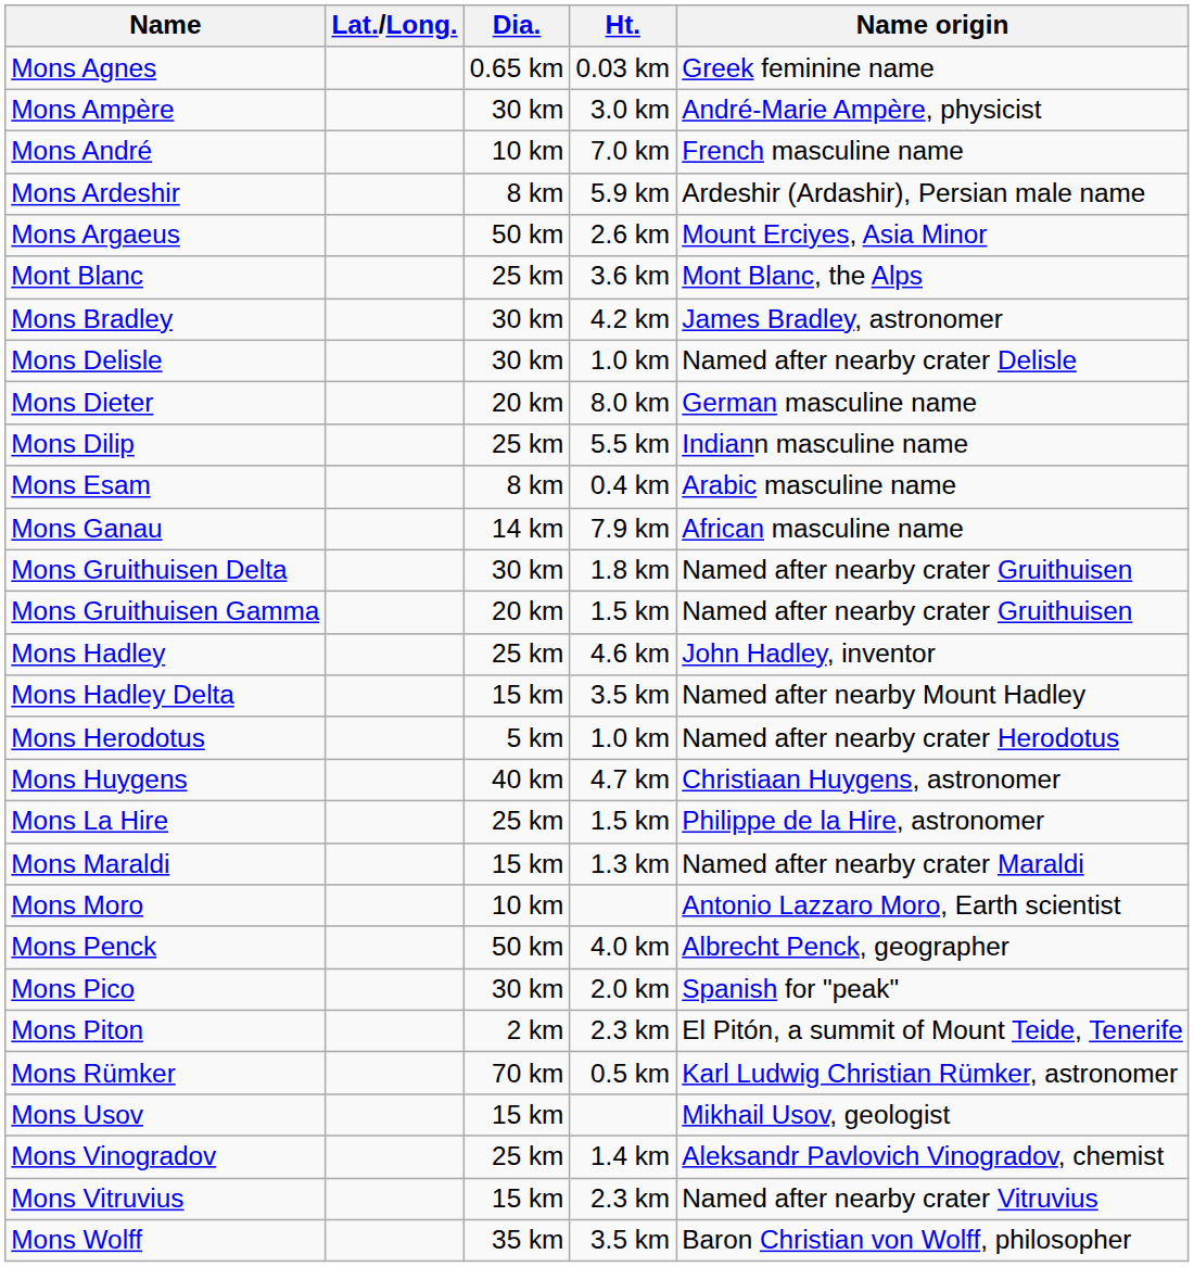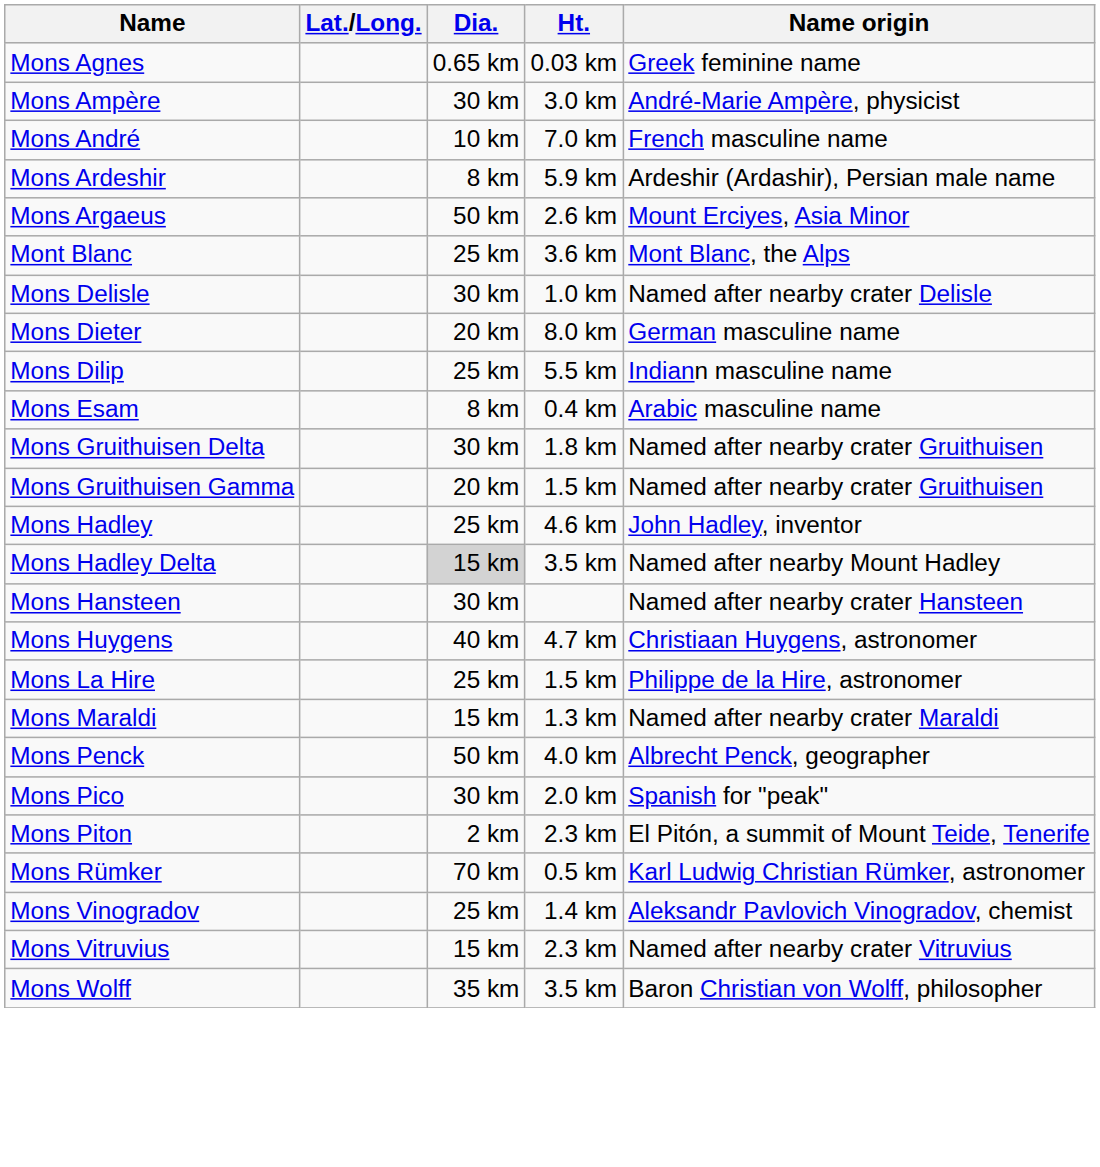 <table class="wikitable sortable">
 <tr>
 <th>Name</th>
 <th><a href='#'>Lat.</a>/<a href='#'>Long.</a></th>
 <th><a href='#'>Dia.</a></th>
 <th><a href='#'>Ht.</a></th>
 <th>Name origin</th>
 </tr>
 <tr>
 <td data-sort-value="agnes"><a href='#'>Mons Agnes</a></td>
 <td style="white-space:nowrap; text-align:center;"></td>
 <td align="right">0.65 km</td>
 <td align="right">0.03 km</td>
 <td><a href='#'>Greek</a> feminine name</td>
 </tr>
 <tr>
 <td data-sort-value="ampere"><a href='#'>Mons Ampère</a></td>
 <td style="white-space:nowrap; text-align:center;"></td>
 <td align="right">30 km</td>
 <td align="right">3.0 km</td>
 <td><a href='#'>André-Marie Ampère</a>, physicist</td>
 </tr>
 <tr>
 <td data-sort-value="andre"><a href='#'>Mons André</a></td>
 <td style="white-space:nowrap; text-align:center;"></td>
 <td align="right">10 km</td>
 <td align="right">7.0 km</td>
 <td><a href='#'>French</a> masculine name</td>
 </tr>
 <tr>
 <td data-sort-value="ardeshir"><a href='#'>Mons Ardeshir</a></td>
 <td style="white-space:nowrap; text-align:center;"></td>
 <td align="right">8 km</td>
 <td align="right">5.9 km</td>
 <td>Ardeshir (Ardashir), Persian male name</td>
 </tr>
 <tr>
 <td data-sort-value="argaeus"><a href='#'>Mons Argaeus</a></td>
 <td style="white-space:nowrap; text-align:center;"></td>
 <td align="right">50 km</td>
 <td align="right">2.6 km</td>
 <td><a href='#'>Mount Erciyes</a>, <a href='#'>Asia Minor</a></td>
 </tr>
 <tr>
 <td data-sort-value="blanc"><a href='#'>Mont Blanc</a></td>
 <td style="white-space:nowrap; text-align:center;"></td>
 <td align="right">25 km</td>
 <td align="right">3.6 km</td>
 <td><a href='#'>Mont Blanc</a>, the <a href='#'>Alps</a></td>
 </tr>
 <tr>
-<td data-sort-value="bradley"><a href='#'>Mons Bradley</a></td>
-<td style="white-space:nowrap; text-align:center;"></td>
-<td align="right">30 km</td>
-<td align="right">4.2 km</td>
-<td><a href='#'>James Bradley</a>, astronomer</td>
-</tr>
-<tr>
 <td data-sort-value="delisle"><a href='#'>Mons Delisle</a></td>
 <td style="white-space:nowrap; text-align:center;"></td>
 <td align="right">30 km</td>
 <td align="right">1.0 km</td>
 <td>Named after nearby crater <a href='#'>Delisle</a></td>
 </tr>
 <tr>
 <td data-sort-value="dieter"><a href='#'>Mons Dieter</a></td>
 <td style="white-space:nowrap; text-align:center;"></td>
 <td align="right">20 km</td>
 <td align="right">8.0 km</td>
 <td><a href='#'>German</a> masculine name</td>
 </tr>
 <tr>
 <td data-sort-value="dilip"><a href='#'>Mons Dilip</a></td>
 <td style="white-space:nowrap; text-align:center;"></td>
 <td align="right">25 km</td>
 <td align="right">5.5 km</td>
 <td><a href='#'>Indian</a>n masculine name</td>
 </tr>
 <tr>
 <td data-sort-value="esam"><a href='#'>Mons Esam</a></td>
 <td style="white-space:nowrap; text-align:center;"></td>
 <td align="right">8 km</td>
 <td align="right">0.4 km</td>
 <td><a href='#'>Arabic</a> masculine name</td>
 </tr>
 <tr>
-<td data-sort-value="ganau"><a href='#'>Mons Ganau</a></td>
-<td style="white-space:nowrap; text-align:center;"></td>
-<td align="right">14 km</td>
-<td align="right">7.9 km</td>
-<td><a href='#'>African</a> masculine name</td>
-</tr>
-<tr>
 <td data-sort-value="gruithuisen delta"><a href='#'>Mons Gruithuisen Delta</a></td>
 <td style="white-space:nowrap; text-align:center;"></td>
 <td align="right">30 km</td>
 <td align="right">1.8 km</td>
 <td>Named after nearby crater <a href='#'>Gruithuisen</a></td>
 </tr>
 <tr>
 <td data-sort-value="gruithuisen gamma"><a href='#'>Mons Gruithuisen Gamma</a></td>
 <td style="white-space:nowrap; text-align:center;"></td>
 <td align="right">20 km</td>
 <td align="right">1.5 km</td>
 <td>Named after nearby crater <a href='#'>Gruithuisen</a></td>
 </tr>
 <tr>
 <td data-sort-value="hadley"><a href='#'>Mons Hadley</a></td>
 <td style="white-space:nowrap; text-align:center;"></td>
 <td align="right">25 km</td>
 <td align="right">4.6 km</td>
 <td><a href='#'>John Hadley</a>, inventor</td>
 </tr>
 <tr>
 <td data-sort-value="hadley delta"><a href='#'>Mons Hadley Delta</a></td>
 <td style="white-space:nowrap; text-align:center;"></td>
-<td align="right">15 km</td>
+<td align="right" style="background: lightgrey;">15 km</td>
 <td align="right">3.5 km</td>
 <td>Named after nearby Mount Hadley</td>
 </tr>
 <tr>
-<td data-sort-value="herodotus"><a href='#'>Mons Herodotus</a></td>
+<td data-sort-value="hansteen"><a href='#'>Mons Hansteen</a></td>
 <td style="white-space:nowrap; text-align:center;"></td>
-<td align="right">5 km</td>
-<td align="right">1.0 km</td>
-<td>Named after nearby crater <a href='#'>Herodotus</a></td>
+<td align="right">30 km</td>
+<td align="right"> </td>
+<td>Named after nearby crater <a href='#'>Hansteen</a></td>
 </tr>
 <tr>
 <td data-sort-value="huygens"><a href='#'>Mons Huygens</a></td>
 <td style="white-space:nowrap; text-align:center;"></td>
 <td align="right">40 km</td>
 <td align="right">4.7 km</td>
 <td><a href='#'>Christiaan Huygens</a>, astronomer</td>
 </tr>
 <tr>
 <td data-sort-value="lahire"><a href='#'>Mons La Hire</a></td>
 <td style="white-space:nowrap; text-align:center;"></td>
 <td align="right">25 km</td>
 <td align="right">1.5 km</td>
 <td><a href='#'>Philippe de la Hire</a>, astronomer</td>
 </tr>
 <tr>
 <td data-sort-value="maraldi"><a href='#'>Mons Maraldi</a></td>
 <td style="white-space:nowrap; text-align:center;"></td>
 <td align="right">15 km</td>
 <td align="right">1.3 km</td>
 <td>Named after nearby crater <a href='#'>Maraldi</a></td>
-</tr>
-<tr>
-<td data-sort-value="moro"><a href='#'>Mons Moro</a></td>
-<td style="white-space:nowrap; text-align:center;"></td>
-<td align="right">10 km</td>
-<td align="right"> </td>
-<td><a href='#'>Antonio Lazzaro Moro</a>, Earth scientist</td>
 </tr>
 <tr>
 <td data-sort-value="penck"><a href='#'>Mons Penck</a></td>
 <td style="white-space:nowrap; text-align:center;"></td>
 <td align="right">50 km</td>
 <td align="right">4.0 km</td>
 <td><a href='#'>Albrecht Penck</a>, geographer</td>
 </tr>
 <tr>
 <td data-sort-value="pico"><a href='#'>Mons Pico</a></td>
 <td style="white-space:nowrap; text-align:center;"></td>
 <td align="right">30 km</td>
 <td align="right">2.0 km</td>
 <td><a href='#'>Spanish</a> for "peak"</td>
 </tr>
 <tr>
 <td data-sort-value="piton"><a href='#'>Mons Piton</a></td>
 <td style="white-space:nowrap; text-align:center;"></td>
 <td align="right">2 km</td>
 <td align="right">2.3 km</td>
 <td>El Pitón, a summit of Mount <a href='#'>Teide</a>, <a href='#'>Tenerife</a></td>
 </tr>
 <tr>
 <td data-sort-value="rumker"><a href='#'>Mons Rümker</a></td>
 <td style="white-space:nowrap; text-align:center;"></td>
 <td align="right">70 km</td>
 <td align="right">0.5 km</td>
 <td><a href='#'>Karl Ludwig Christian Rümker</a>, astronomer</td>
 </tr>
 <tr>
-<td data-sort-value="usov"><a href='#'>Mons Usov</a></td>
-<td style="white-space:nowrap; text-align:center;"></td>
-<td align="right">15 km</td>
-<td align="right"> </td>
-<td><a href='#'>Mikhail Usov</a>, geologist</td>
-</tr>
-<tr>
 <td data-sort-value="vinogradov"><a href='#'>Mons Vinogradov</a></td>
 <td style="white-space:nowrap; text-align:center;"></td>
 <td align="right">25 km</td>
 <td align="right">1.4 km</td>
 <td><a href='#'>Aleksandr Pavlovich Vinogradov</a>, chemist</td>
 </tr>
 <tr>
 <td data-sort-value="vitruvius"><a href='#'>Mons Vitruvius</a></td>
 <td style="white-space:nowrap; text-align:center;"></td>
 <td align="right">15 km</td>
 <td align="right">2.3 km</td>
 <td>Named after nearby crater <a href='#'>Vitruvius</a></td>
 </tr>
 <tr>
 <td data-sort-value="wolff"><a href='#'>Mons Wolff</a></td>
 <td style="white-space:nowrap; text-align:center;"></td>
 <td align="right">35 km</td>
 <td align="right">3.5 km</td>
 <td>Baron <a href='#'>Christian von Wolff</a>, philosopher</td>
 </tr>
 </table>
